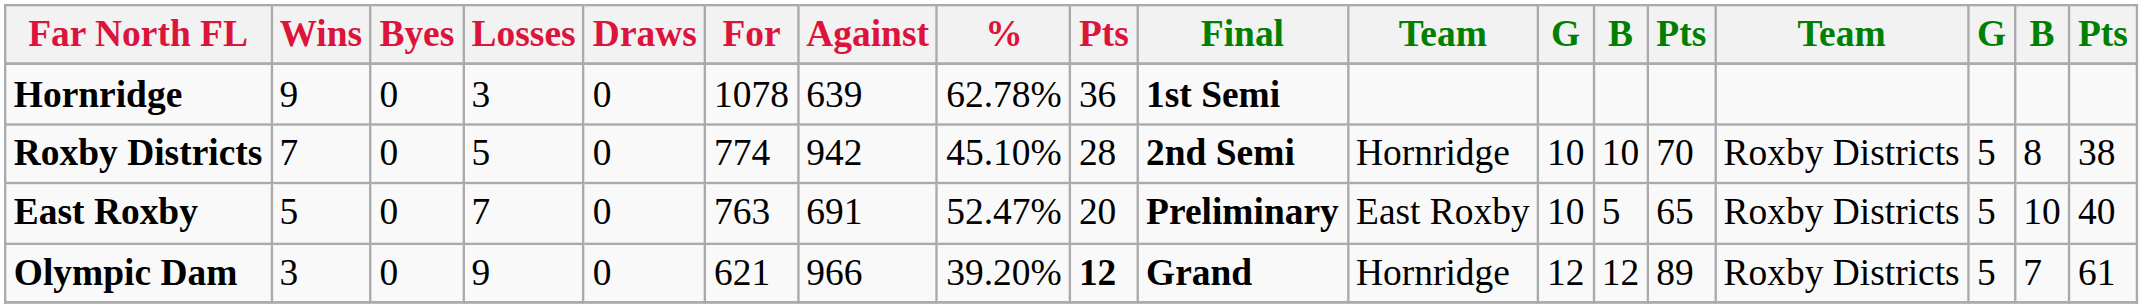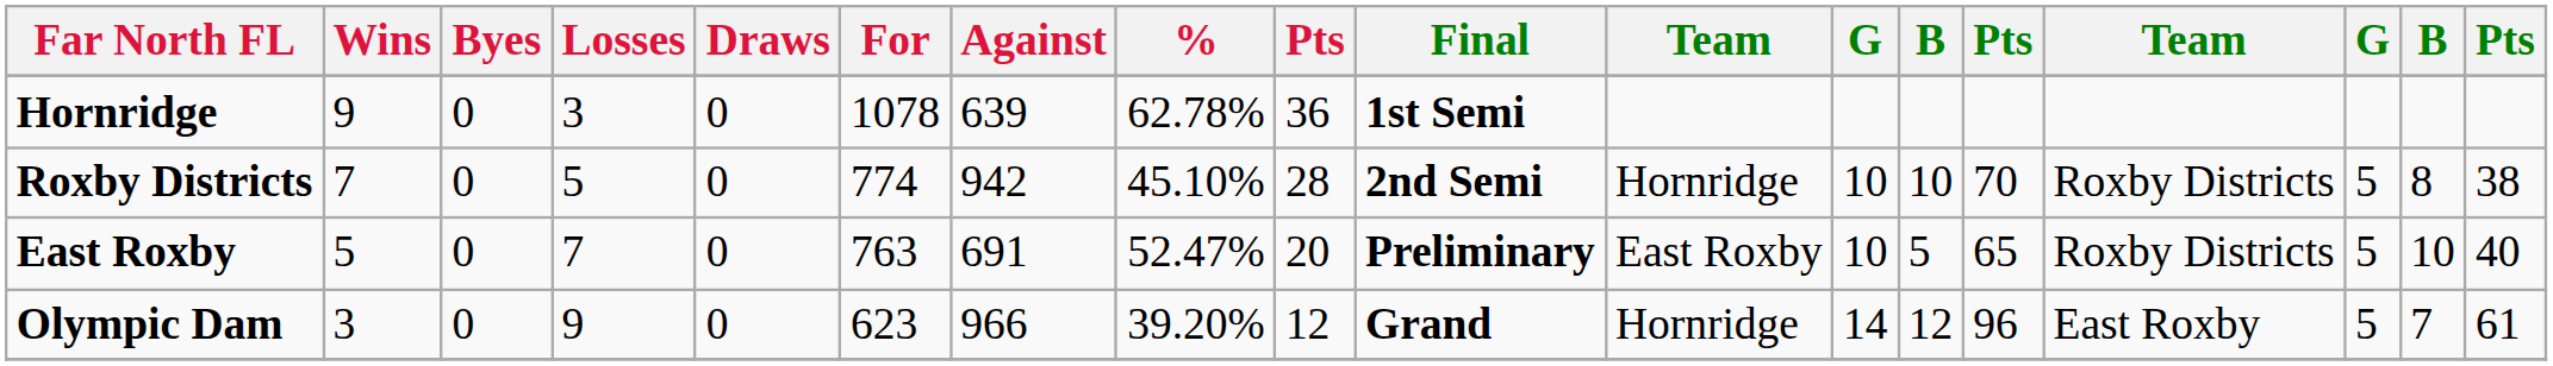 <table class="wikitable">
 <tr>
 <th style="color:crimson">Far North FL</th>
 <th style="color:crimson">Wins</th>
 <th style="color:crimson">Byes</th>
 <th style="color:crimson">Losses</th>
 <th style="color:crimson">Draws</th>
 <th style="color:crimson">For</th>
 <th style="color:crimson">Against</th>
 <th style="color:crimson">%</th>
 <th style="color:crimson">Pts</th>
 <th style="color:green">Final</th>
 <th style="color:green">Team</th>
 <th style="color:green">G</th>
 <th style="color:green">B</th>
 <th style="color:green">Pts</th>
 <th style="color:green">Team</th>
 <th style="color:green">G</th>
 <th style="color:green">B</th>
 <th style="color:green">Pts</th>
 </tr>
 <tr>
 </tr>
 <tr>
 </tr>
 <tr>
 <td><strong>	Hornridge	</strong></td>
 <td>9</td>
 <td>0</td>
 <td>3</td>
 <td>0</td>
 <td>1078</td>
 <td>639</td>
 <td>62.78%</td>
 <td>36</td>
 <td><strong>1st Semi</strong></td>
 <td></td>
 <td></td>
 <td></td>
 <td></td>
 <td></td>
 <td></td>
 <td></td>
 <td></td>
 </tr>
 <tr>
 <td><strong>	Roxby Districts	</strong></td>
 <td>7</td>
 <td>0</td>
 <td>5</td>
 <td>0</td>
 <td>774</td>
 <td>942</td>
 <td>45.10%</td>
 <td>28</td>
 <td><strong>2nd Semi</strong></td>
 <td>Hornridge</td>
 <td>10</td>
 <td>10</td>
 <td>70</td>
 <td>Roxby Districts</td>
 <td>5</td>
 <td>8</td>
 <td>38</td>
 </tr>
 <tr>
 <td><strong>	East Roxby	</strong></td>
 <td>5</td>
 <td>0</td>
 <td>7</td>
 <td>0</td>
 <td>763</td>
 <td>691</td>
 <td>52.47%</td>
 <td>20</td>
 <td><strong>Preliminary</strong></td>
 <td>East Roxby</td>
 <td>10</td>
 <td>5</td>
 <td>65</td>
 <td>Roxby Districts</td>
 <td>5</td>
 <td>10</td>
 <td>40</td>
 </tr>
 <tr>
 <td><strong>	Olympic Dam	</strong></td>
 <td>3</td>
 <td>0</td>
 <td>9</td>
 <td>0</td>
-<td>621</td>
+<td>623</td>
 <td>966</td>
 <td>39.20%</td>
-<td><strong>12</strong></td>
+<td>12</td>
 <td><strong>Grand</strong></td>
 <td>Hornridge</td>
+<td>14</td>
 <td>12</td>
-<td>12</td>
-<td>89</td>
-<td>Roxby Districts</td>
+<td>96</td>
+<td>East Roxby</td>
 <td>5</td>
 <td>7</td>
 <td>61</td>
 </tr>
 <tr>
 </tr>
 <tr>
 </tr>
 </table>
